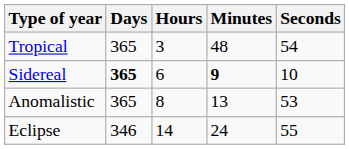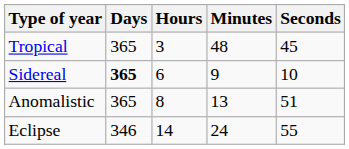 <table border = "1" class="wikitable">
 <tr>
 <th>Type of year</th>
 <th>Days</th>
 <th>Hours</th>
 <th>Minutes</th>
 <th>Seconds</th>
 </tr>
 <tr>
 <td><a href='#'>Tropical</a></td>
 <td>365</td>
 <td>3</td>
 <td>48</td>
-<td>54</td>
+<td>45</td>
 </tr>
 <tr>
 <td><a href='#'>Sidereal</a></td>
 <td><strong>365</strong></td>
 <td>6</td>
-<td><strong>9</strong></td>
+<td>9</td>
 <td>10</td>
 </tr>
 <tr>
 <td>Anomalistic</td>
 <td>365</td>
 <td>8</td>
 <td>13</td>
-<td>53</td>
+<td>51</td>
 </tr>
 <tr>
 <td>Eclipse</td>
 <td>346</td>
 <td>14</td>
 <td>24</td>
 <td>55</td>
 </tr>
 </table>
